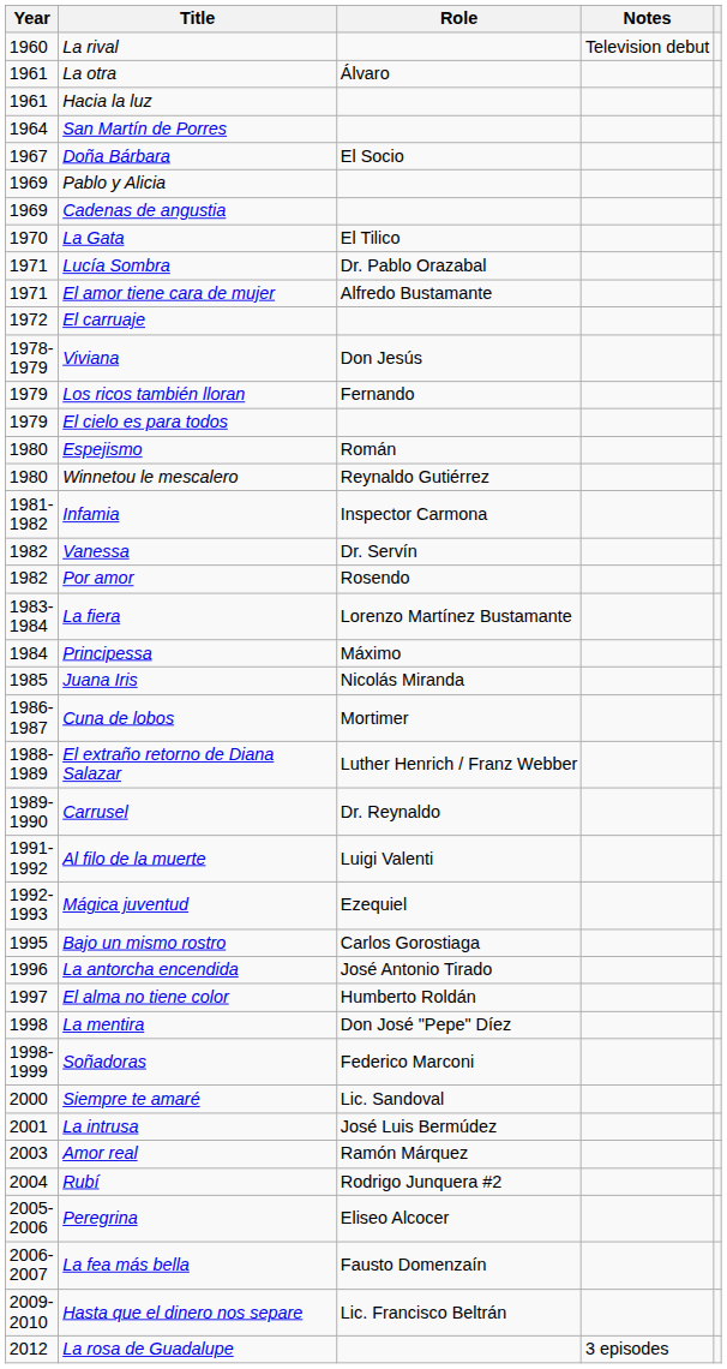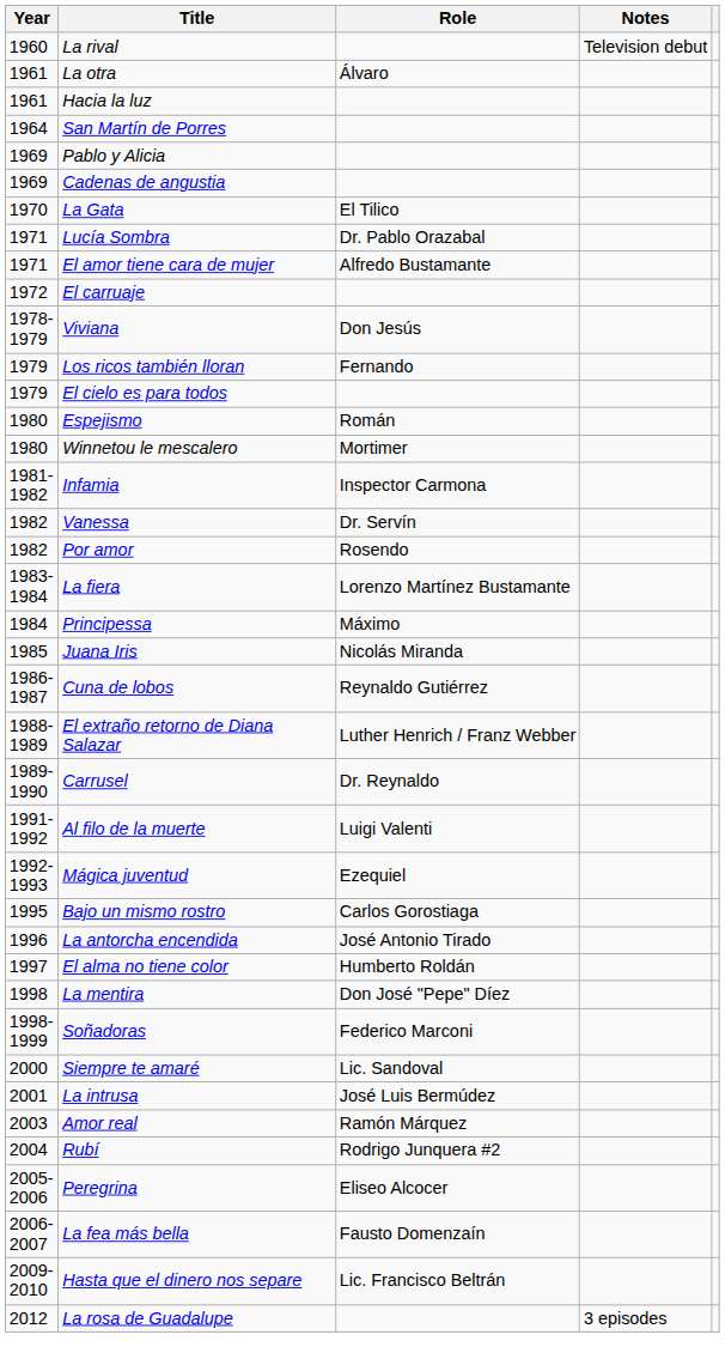 <table class="wikitable sortable">
 <tr>
 <th width="42">Year</th>
 <th width="250">Title</th>
 <th>Role</th>
 <th class="unsortable">Notes</th>
 <th class="unsortable"></th>
 </tr>
 <tr>
 <td>1960</td>
 <td><em>La rival</em></td>
 <td></td>
 <td>Television debut</td>
 <td></td>
 </tr>
 <tr>
 <td>1961</td>
 <td><em>La otra</em></td>
 <td>Álvaro</td>
 <td></td>
 <td></td>
 </tr>
 <tr>
 <td>1961</td>
 <td><em>Hacia la luz</em></td>
 <td></td>
 <td></td>
 <td></td>
 </tr>
 <tr>
 <td>1964</td>
 <td><em><a href='#'>San Martín de Porres</a></em></td>
 <td></td>
-<td></td>
-<td></td>
-</tr>
-<tr>
-<td>1967</td>
-<td><em><a href='#'>Doña Bárbara</a></em></td>
-<td>El Socio</td>
 <td></td>
 <td></td>
 </tr>
 <tr>
 <td>1969</td>
 <td><em>Pablo y Alicia</em></td>
 <td></td>
 <td></td>
 <td></td>
 </tr>
 <tr>
 <td>1969</td>
 <td><em><a href='#'>Cadenas de angustia</a></em></td>
 <td></td>
 <td></td>
 <td></td>
 </tr>
 <tr>
 <td>1970</td>
 <td><em><a href='#'>La Gata</a></em></td>
 <td>El Tilico</td>
 <td></td>
 <td></td>
 </tr>
 <tr>
 <td>1971</td>
 <td><em><a href='#'>Lucía Sombra</a></em></td>
 <td>Dr. Pablo Orazabal</td>
 <td></td>
 <td></td>
 </tr>
 <tr>
 <td>1971</td>
 <td><em><a href='#'>El amor tiene cara de mujer</a></em></td>
 <td>Alfredo Bustamante</td>
 <td></td>
 <td></td>
 </tr>
 <tr>
 <td>1972</td>
 <td><em><a href='#'>El carruaje</a></em></td>
 <td></td>
 <td></td>
 <td></td>
 </tr>
 <tr>
 <td>1978-1979</td>
 <td><em><a href='#'>Viviana</a></em></td>
 <td>Don Jesús</td>
 <td></td>
 <td></td>
 </tr>
 <tr>
 <td>1979</td>
 <td><em><a href='#'>Los ricos también lloran</a></em></td>
 <td>Fernando</td>
 <td></td>
 <td></td>
 </tr>
 <tr>
 <td>1979</td>
 <td><em><a href='#'>El cielo es para todos</a></em></td>
 <td></td>
 <td></td>
 <td></td>
 </tr>
 <tr>
 <td>1980</td>
 <td><em><a href='#'>Espejismo</a></em></td>
 <td>Román</td>
 <td></td>
 <td></td>
 </tr>
 <tr>
 <td>1980</td>
 <td><em>Winnetou le mescalero</em></td>
-<td>Reynaldo Gutiérrez</td>
+<td>Mortimer</td>
 <td></td>
 <td></td>
 </tr>
 <tr>
 <td>1981-1982</td>
 <td><em><a href='#'>Infamia</a></em></td>
 <td>Inspector Carmona</td>
 <td></td>
 <td></td>
 </tr>
 <tr>
 <td>1982</td>
 <td><em><a href='#'>Vanessa</a></em></td>
 <td>Dr. Servín</td>
 <td></td>
 <td></td>
 </tr>
 <tr>
 <td>1982</td>
 <td><em><a href='#'>Por amor</a></em></td>
 <td>Rosendo</td>
 <td></td>
 <td></td>
 </tr>
 <tr>
 <td>1983-1984</td>
 <td><em><a href='#'>La fiera</a></em></td>
 <td>Lorenzo Martínez Bustamante</td>
 <td></td>
 <td></td>
 </tr>
 <tr>
 <td>1984</td>
 <td><em><a href='#'>Principessa</a></em></td>
 <td>Máximo</td>
 <td></td>
 <td></td>
 </tr>
 <tr>
 <td>1985</td>
 <td><em><a href='#'>Juana Iris</a></em></td>
 <td>Nicolás Miranda</td>
 <td></td>
 <td></td>
 </tr>
 <tr>
 <td>1986-1987</td>
 <td><em><a href='#'>Cuna de lobos</a></em></td>
-<td>Mortimer</td>
+<td>Reynaldo Gutiérrez</td>
 <td></td>
 <td></td>
 </tr>
 <tr>
 <td>1988-1989</td>
 <td><em><a href='#'>El extraño retorno de Diana Salazar</a></em></td>
 <td>Luther Henrich / Franz Webber</td>
 <td></td>
 <td></td>
 </tr>
 <tr>
 <td>1989-1990</td>
 <td><em><a href='#'>Carrusel</a></em></td>
 <td>Dr. Reynaldo</td>
 <td></td>
 <td></td>
 </tr>
 <tr>
 <td>1991-1992</td>
 <td><em><a href='#'>Al filo de la muerte</a></em></td>
 <td>Luigi Valenti</td>
 <td></td>
 <td></td>
 </tr>
 <tr>
 <td>1992-1993</td>
 <td><em><a href='#'>Mágica juventud</a></em></td>
 <td>Ezequiel</td>
 <td></td>
 <td></td>
 </tr>
 <tr>
 <td>1995</td>
 <td><em><a href='#'>Bajo un mismo rostro</a></em></td>
 <td>Carlos Gorostiaga</td>
 <td></td>
 <td></td>
 </tr>
 <tr>
 <td>1996</td>
 <td><em><a href='#'>La antorcha encendida</a></em></td>
 <td>José Antonio Tirado</td>
 <td></td>
 <td></td>
 </tr>
 <tr>
 <td>1997</td>
 <td><em><a href='#'>El alma no tiene color</a></em></td>
 <td>Humberto Roldán</td>
 <td></td>
 <td></td>
 </tr>
 <tr>
 <td>1998</td>
 <td><em><a href='#'>La mentira</a></em></td>
 <td>Don José "Pepe" Díez</td>
 <td></td>
 <td></td>
 </tr>
 <tr>
 <td>1998-1999</td>
 <td><em><a href='#'>Soñadoras</a></em></td>
 <td>Federico Marconi</td>
 <td></td>
 <td></td>
 </tr>
 <tr>
 <td>2000</td>
 <td><em><a href='#'>Siempre te amaré</a></em></td>
 <td>Lic. Sandoval</td>
 <td></td>
 <td></td>
 </tr>
 <tr>
 <td>2001</td>
 <td><em><a href='#'>La intrusa</a></em></td>
 <td>José Luis Bermúdez</td>
 <td></td>
 </tr>
 <tr>
 <td>2003</td>
 <td><em><a href='#'>Amor real</a></em></td>
 <td>Ramón Márquez</td>
 <td></td>
 <td></td>
 </tr>
 <tr>
 <td>2004</td>
 <td><em><a href='#'>Rubí</a></em></td>
 <td>Rodrigo Junquera #2</td>
 <td></td>
 </tr>
 <tr>
 <td>2005-2006</td>
 <td><em><a href='#'>Peregrina</a></em></td>
 <td>Eliseo Alcocer</td>
 <td></td>
 <td></td>
 </tr>
 <tr>
 <td>2006-2007</td>
 <td><em><a href='#'>La fea más bella</a></em></td>
 <td>Fausto Domenzaín</td>
 <td></td>
 <td></td>
 </tr>
 <tr>
 <td>2009-2010</td>
 <td><em><a href='#'>Hasta que el dinero nos separe</a></em></td>
 <td>Lic. Francisco Beltrán</td>
 <td></td>
 <td></td>
 </tr>
 <tr>
 <td>2012</td>
 <td><em><a href='#'>La rosa de Guadalupe</a></em></td>
 <td></td>
 <td>3 episodes</td>
 <td></td>
 </tr>
 </table>
